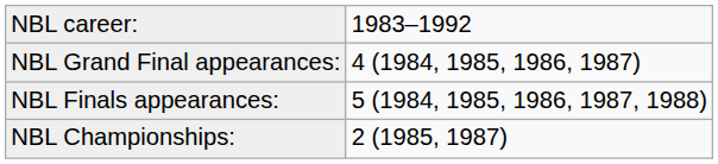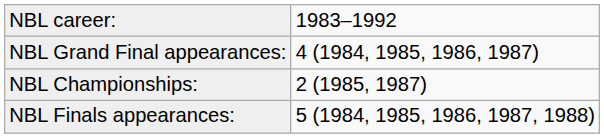 <table class="wikitable">
 <tr align=left>
 <td style="background:#efefef;">NBL career:</td>
 <td>1983–1992</td>
 </tr>
 <tr>
 <td style="background:#efefef;">NBL Grand Final appearances:</td>
 <td>4 (1984, 1985, 1986, 1987)</td>
 </tr>
 <tr>
+<td style="background:#efefef;">NBL Championships:</td>
+<td>2 (1985, 1987)</td>
+</tr>
+<tr>
 <td style="background:#efefef;">NBL Finals appearances:</td>
 <td>5 (1984, 1985, 1986, 1987, 1988)</td>
 </tr>
-<tr>
-<td style="background:#efefef;">NBL Championships:</td>
-<td>2 (1985, 1987)</td>
-</tr>
 </table>
